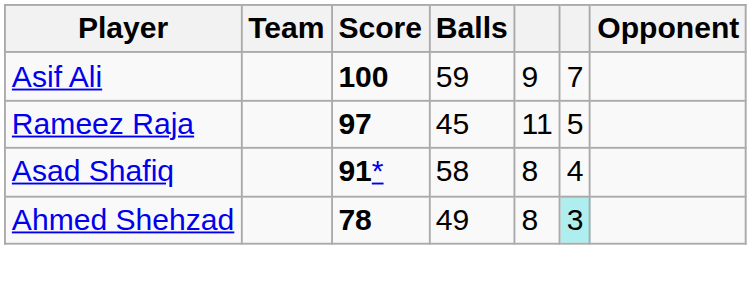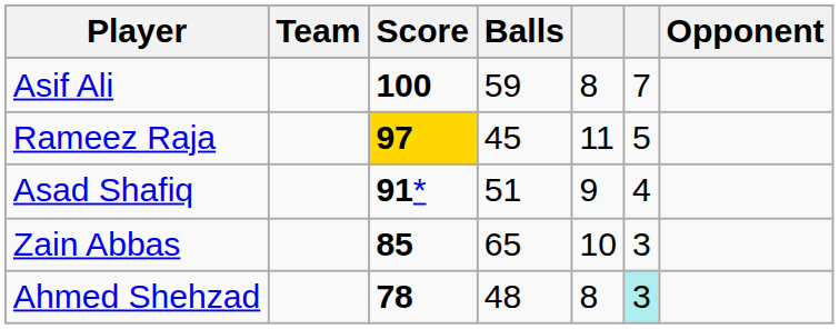 <table class="wikitable">
 <tr>
 <th>Player</th>
 <th>Team</th>
 <th>Score</th>
 <th>Balls</th>
 <th></th>
 <th></th>
 <th>Opponent</th>
 </tr>
 <tr>
 <td><a href='#'>Asif Ali</a></td>
 <td></td>
 <td><strong>100</strong></td>
 <td>59</td>
-<td>9</td>
+<td>8</td>
 <td>7</td>
 <td></td>
 </tr>
 <tr>
 <td><a href='#'>Rameez Raja</a></td>
 <td></td>
-<td><strong>97</strong></td>
+<td style="background: gold;"><strong>97</strong></td>
 <td>45</td>
 <td>11</td>
 <td>5</td>
 <td></td>
 </tr>
 <tr>
 <td><a href='#'>Asad Shafiq</a></td>
 <td></td>
 <td><strong>91</strong><a href='#'>*</a></td>
-<td>58</td>
-<td>8</td>
+<td>51</td>
+<td>9</td>
 <td>4</td>
+<td></td>
+</tr>
+<tr>
+<td><a href='#'>Zain Abbas</a></td>
+<td></td>
+<td><strong>85</strong></td>
+<td>65</td>
+<td>10</td>
+<td>3</td>
 <td></td>
 </tr>
 <tr>
 <td><a href='#'>Ahmed Shehzad</a></td>
 <td></td>
 <td><strong>78</strong></td>
-<td>49</td>
+<td>48</td>
 <td>8</td>
 <td style="background: paleturquoise;">3</td>
 <td></td>
 </tr>
 </table>
